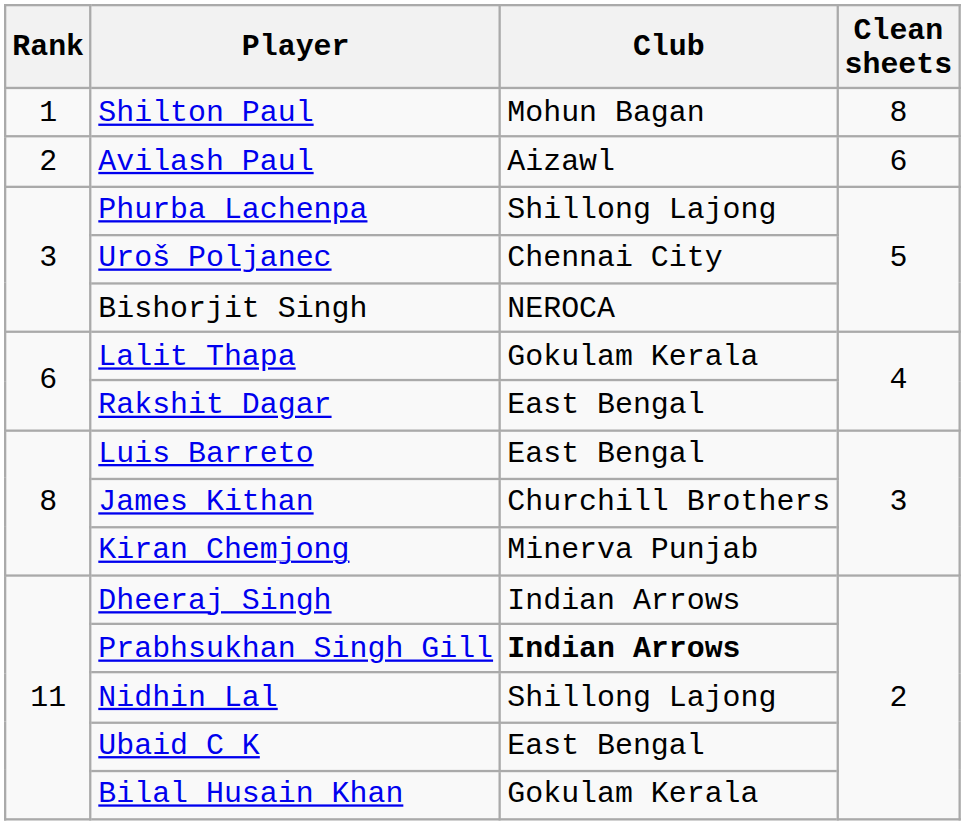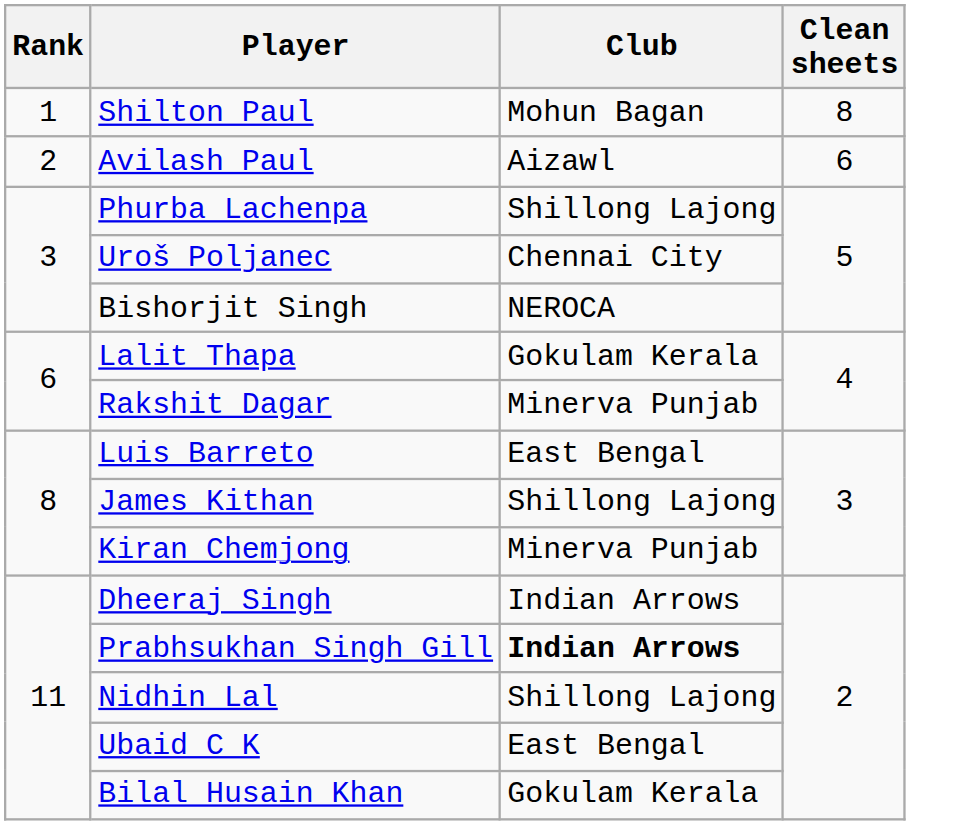 <table class="wikitable" style="text-align:center">
 <tr>
 <th>Rank</th>
 <th>Player</th>
 <th>Club</th>
 <th>Clean<br>sheets</th>
 </tr>
 <tr>
 <td rowspan="1">1</td>
 <td align="left"> <a href='#'>Shilton Paul</a></td>
 <td align="left">Mohun Bagan</td>
 <td rowspan="1">8</td>
 </tr>
 <tr>
 <td rowspan="1">2</td>
 <td align="left"> <a href='#'>Avilash Paul</a></td>
 <td align="left">Aizawl</td>
 <td rowspan="1">6</td>
 </tr>
 <tr>
 <td rowspan="3">3</td>
 <td align="left"> <a href='#'>Phurba Lachenpa</a></td>
 <td align="left">Shillong Lajong</td>
 <td rowspan="3">5</td>
 </tr>
 <tr>
 <td align="left"> <a href='#'>Uroš Poljanec</a></td>
 <td align="left">Chennai City</td>
 </tr>
 <tr>
 <td align="left"> Bishorjit Singh</td>
 <td align="left">NEROCA</td>
 </tr>
 <tr>
 <td rowspan="2">6</td>
 <td align="left"> <a href='#'>Lalit Thapa</a></td>
 <td align="left">Gokulam Kerala</td>
 <td rowspan="2">4</td>
 </tr>
 <tr>
 <td align="left"> <a href='#'>Rakshit Dagar</a></td>
-<td align="left">East Bengal</td>
+<td align="left">Minerva Punjab</td>
 </tr>
 <tr>
 <td rowspan="3">8</td>
 <td align="left"> <a href='#'>Luis Barreto</a></td>
 <td align="left">East Bengal</td>
 <td rowspan="3">3</td>
 </tr>
 <tr>
 <td align="left"> <a href='#'>James Kithan</a></td>
-<td align="left">Churchill Brothers</td>
+<td align="left">Shillong Lajong</td>
 </tr>
 <tr>
 <td align="left"> <a href='#'>Kiran Chemjong</a></td>
 <td align="left">Minerva Punjab</td>
 </tr>
 <tr>
 <td rowspan="5">11</td>
 <td align="left"> <a href='#'>Dheeraj Singh</a></td>
 <td align="left">Indian Arrows</td>
 <td rowspan="5">2</td>
 </tr>
 <tr>
 <td align="left"> <a href='#'>Prabhsukhan Singh Gill</a></td>
 <td align="left"><strong>Indian Arrows</strong></td>
 </tr>
 <tr>
 <td align="left"> <a href='#'>Nidhin Lal</a></td>
 <td align="left">Shillong Lajong</td>
 </tr>
 <tr>
 <td align="left"> <a href='#'>Ubaid C K</a></td>
 <td align="left">East Bengal</td>
 </tr>
 <tr>
 <td align="left"> <a href='#'>Bilal Husain Khan</a></td>
 <td align="left">Gokulam Kerala</td>
 </tr>
 </table>
